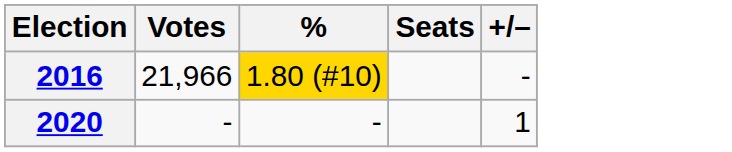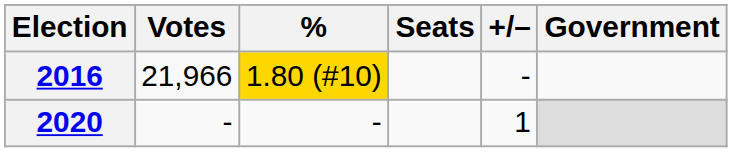 <table class=wikitable style="text-align: right;">
 <tr>
 <th>Election</th>
 <th>Votes</th>
 <th>%</th>
 <th>Seats</th>
 <th>+/–</th>
+<th>Government</th>
 </tr>
 <tr>
 <th><a href='#'>2016</a></th>
 <td>21,966</td>
 <td style="background: gold;">1.80 (#10)</td>
 <td></td>
 <td>-</td>
+<td></td>
 </tr>
 <tr>
 <th><a href='#'>2020</a></th>
 <td>-</td>
 <td>-</td>
 <td></td>
 <td> 1</td>
+<td align=center style="background:#ddd;"></td>
 </tr>
 </table>
